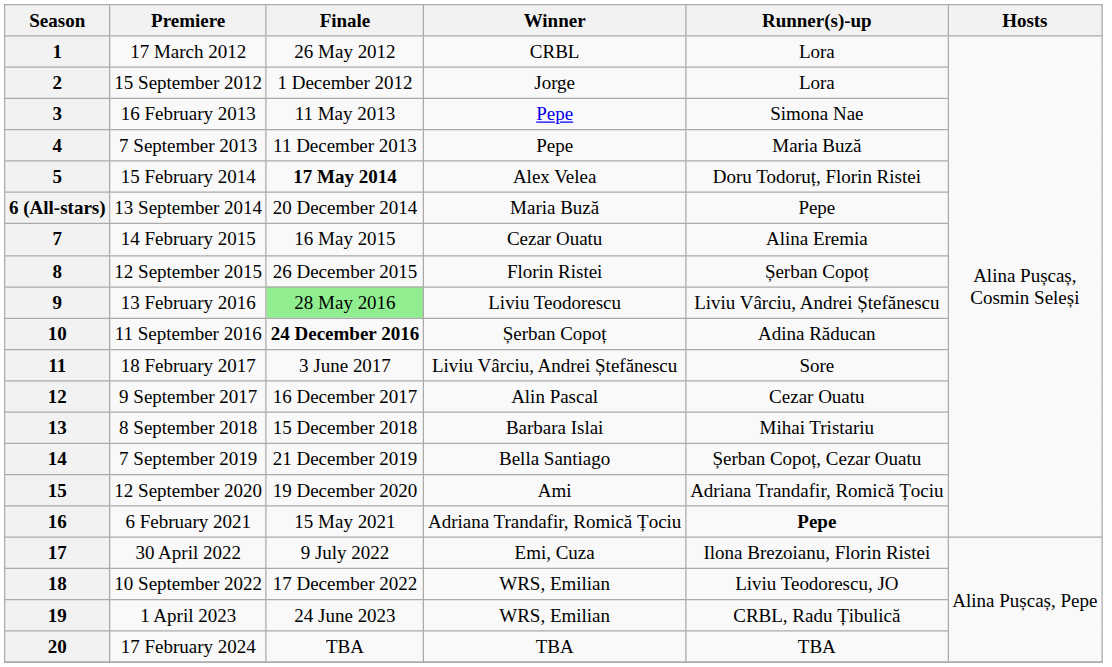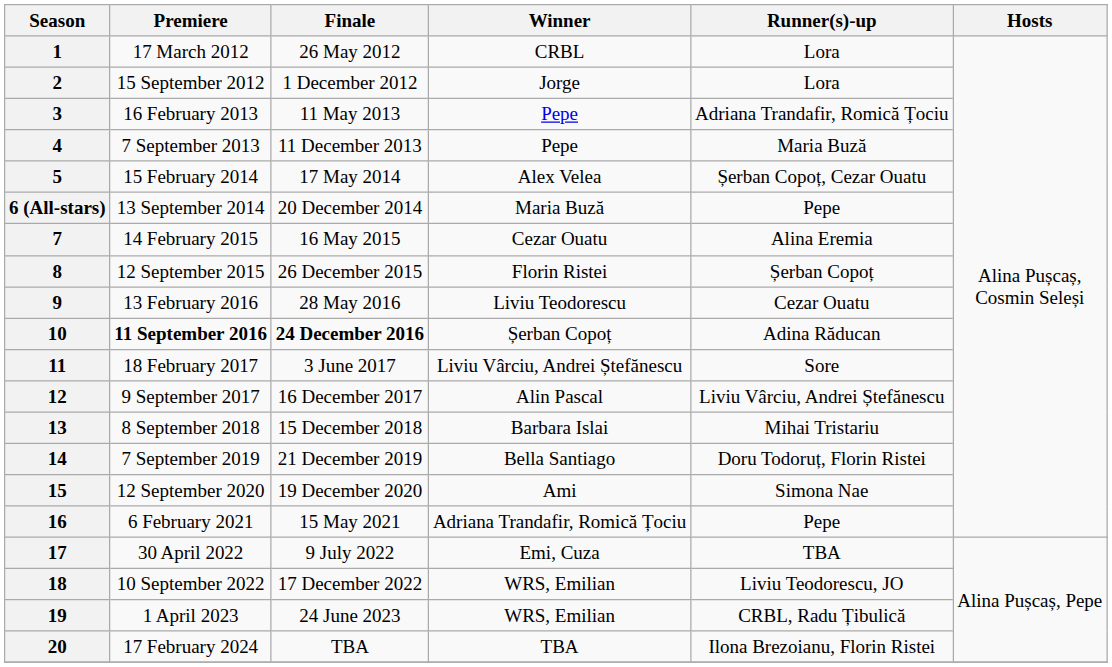 <table class="wikitable" style="text-align:center; white-space:nowrap; font-size:95%; width:10%;">
 <tr>
 <th>Season</th>
 <th>Premiere</th>
 <th>Finale</th>
 <th>Winner</th>
 <th>Runner(s)-up</th>
 <th>Hosts</th>
 </tr>
 <tr>
 <th scope="row">1</th>
 <td>17 March 2012</td>
 <td>26 May 2012</td>
 <td>CRBL</td>
 <td>Lora</td>
 <td rowspan="16">Alina Pușcaș,<br>Cosmin Seleși</td>
 </tr>
 <tr>
 <th scope="row">2</th>
 <td>15 September 2012</td>
 <td>1 December 2012</td>
 <td>Jorge</td>
 <td>Lora</td>
 </tr>
 <tr>
 <th scope="row">3</th>
 <td>16 February 2013</td>
 <td>11 May 2013</td>
 <td><a href='#'>Pepe</a></td>
-<td>Simona Nae</td>
+<td>Adriana Trandafir, Romică Țociu</td>
 </tr>
 <tr>
 <th scope="row">4</th>
 <td>7 September 2013</td>
 <td>11 December 2013</td>
 <td>Pepe</td>
 <td>Maria Buză</td>
 </tr>
 <tr>
 <th scope="row">5</th>
 <td>15 February 2014</td>
-<td><strong>17 May 2014</strong></td>
+<td>17 May 2014</td>
 <td>Alex Velea</td>
-<td>Doru Todoruț, Florin Ristei</td>
+<td>Șerban Copoț, Cezar Ouatu</td>
 </tr>
 <tr>
 <th scope="row">6 (All-stars)</th>
 <td>13 September 2014</td>
 <td>20 December 2014</td>
 <td>Maria Buză</td>
 <td>Pepe</td>
 </tr>
 <tr>
 <th scope="row">7</th>
 <td>14 February 2015</td>
 <td>16 May 2015</td>
 <td>Cezar Ouatu</td>
 <td>Alina Eremia</td>
 </tr>
 <tr>
 <th scope="row">8</th>
 <td>12 September 2015</td>
 <td>26 December 2015</td>
 <td>Florin Ristei</td>
 <td>Șerban Copoț</td>
 </tr>
 <tr>
 <th>9</th>
 <td>13 February 2016</td>
-<td style="background: lightgreen;">28 May 2016</td>
+<td>28 May 2016</td>
 <td>Liviu Teodorescu</td>
-<td>Liviu Vârciu, Andrei Ștefănescu</td>
+<td>Cezar Ouatu</td>
 </tr>
 <tr>
 <th>10</th>
-<td>11 September 2016</td>
+<td><strong>11 September 2016</strong></td>
 <td><strong>24 December 2016</strong></td>
 <td>Șerban Copoț</td>
 <td>Adina Răducan</td>
 </tr>
 <tr>
 <th>11</th>
 <td>18 February 2017</td>
 <td>3 June 2017</td>
 <td>Liviu Vârciu, Andrei Ștefănescu</td>
 <td>Sore</td>
 </tr>
 <tr>
 <th>12</th>
 <td>9 September 2017</td>
 <td>16 December 2017</td>
 <td>Alin Pascal</td>
-<td>Cezar Ouatu</td>
+<td>Liviu Vârciu, Andrei Ștefănescu</td>
 </tr>
 <tr>
 <th>13</th>
 <td>8 September 2018</td>
 <td>15 December 2018</td>
 <td>Barbara Islai</td>
 <td>Mihai Tristariu</td>
 </tr>
 <tr>
 <th>14</th>
 <td>7 September 2019</td>
 <td>21 December 2019</td>
 <td>Bella Santiago</td>
-<td>Șerban Copoț, Cezar Ouatu</td>
+<td>Doru Todoruț, Florin Ristei</td>
 </tr>
 <tr>
 <th>15</th>
 <td>12 September 2020</td>
 <td>19 December 2020</td>
 <td>Ami</td>
-<td>Adriana Trandafir, Romică Țociu</td>
+<td>Simona Nae</td>
 </tr>
 <tr>
 <th>16</th>
 <td>6 February 2021</td>
 <td>15 May 2021</td>
 <td>Adriana Trandafir, Romică Țociu</td>
-<td><strong>Pepe</strong></td>
+<td>Pepe</td>
 </tr>
 <tr>
 <th>17</th>
 <td>30 April 2022</td>
 <td>9 July 2022</td>
 <td>Emi, Cuza</td>
-<td>Ilona Brezoianu, Florin Ristei</td>
+<td>TBA</td>
 <td rowspan="4">Alina Pușcaș, Pepe</td>
 </tr>
 <tr>
 <th>18</th>
 <td>10 September 2022</td>
 <td>17 December 2022</td>
 <td>WRS, Emilian</td>
 <td>Liviu Teodorescu, JO</td>
 </tr>
 <tr>
 <th>19</th>
 <td>1 April 2023</td>
 <td>24 June 2023</td>
 <td>WRS, Emilian</td>
 <td>CRBL, Radu Țibulică</td>
 </tr>
 <tr>
 <th>20</th>
 <td>17 February 2024</td>
 <td>TBA</td>
 <td>TBA</td>
-<td>TBA</td>
+<td>Ilona Brezoianu, Florin Ristei</td>
 </tr>
 <tr>
 </tr>
 </table>
